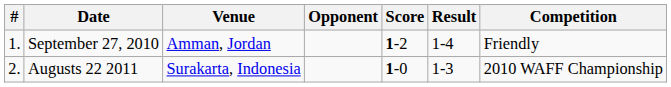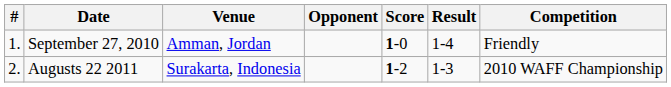 <table class="wikitable">
 <tr>
 <th>#</th>
 <th>Date</th>
 <th>Venue</th>
 <th>Opponent</th>
 <th>Score</th>
 <th>Result</th>
 <th>Competition</th>
 </tr>
 <tr>
 <td>1.</td>
 <td>September 27, 2010</td>
 <td><a href='#'>Amman</a>, <a href='#'>Jordan</a></td>
 <td></td>
-<td><strong>1</strong>-2</td>
+<td><strong>1</strong>-0</td>
 <td>1-4</td>
 <td>Friendly</td>
 </tr>
 <tr>
 <td>2.</td>
 <td>Augusts 22 2011</td>
 <td><a href='#'>Surakarta</a>, <a href='#'>Indonesia</a></td>
 <td></td>
-<td><strong>1</strong>-0</td>
+<td><strong>1</strong>-2</td>
 <td>1-3</td>
 <td>2010 WAFF Championship</td>
 </tr>
 </table>
